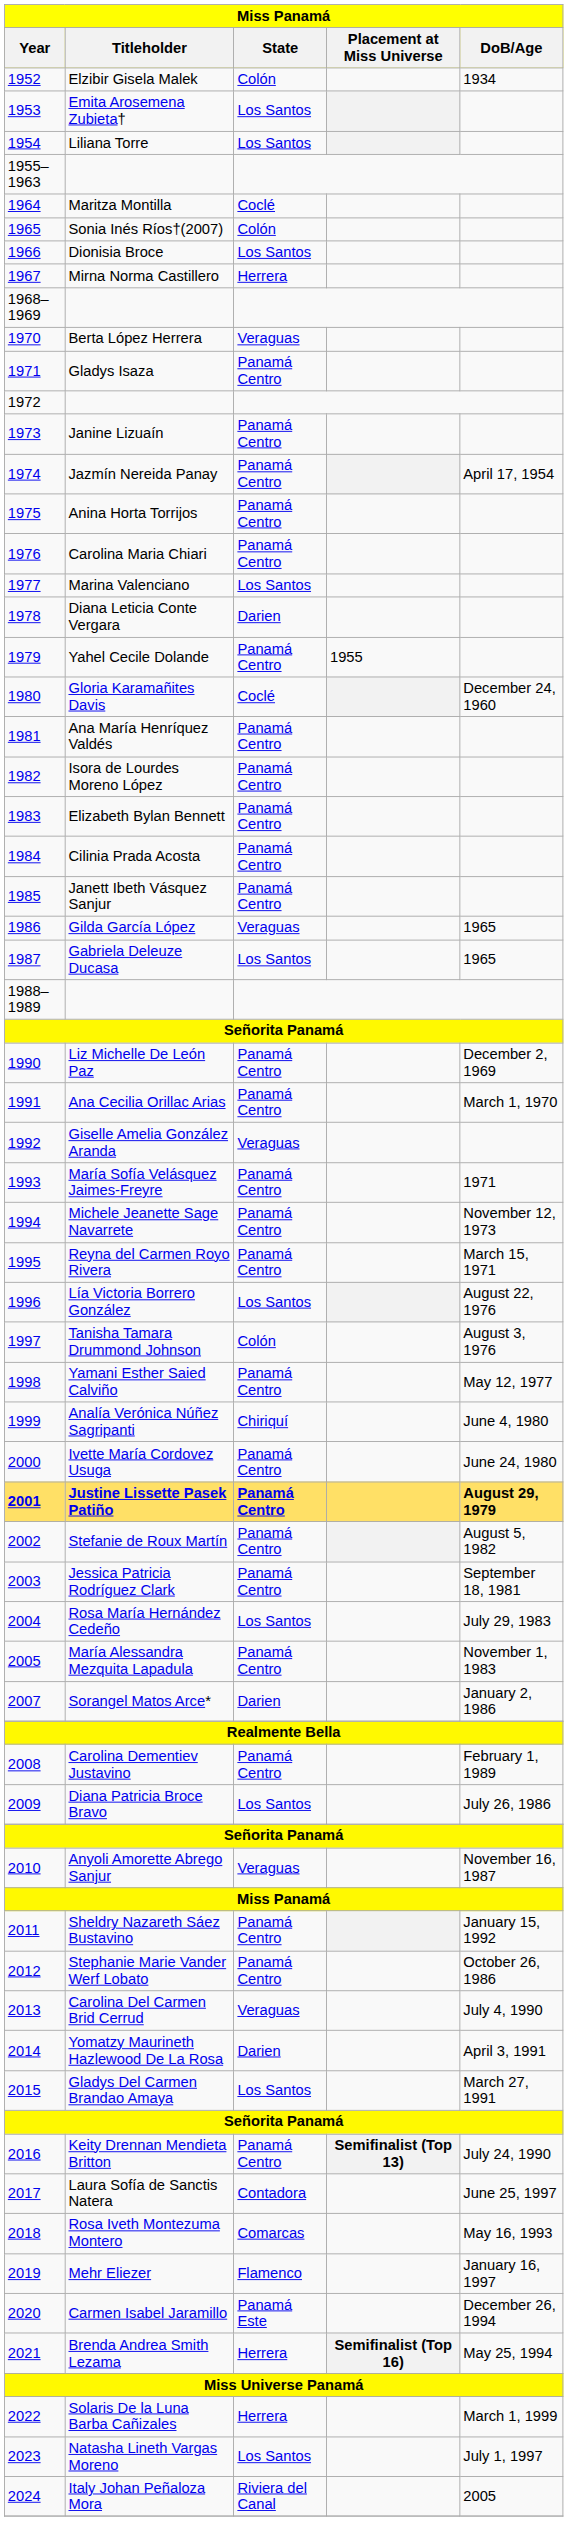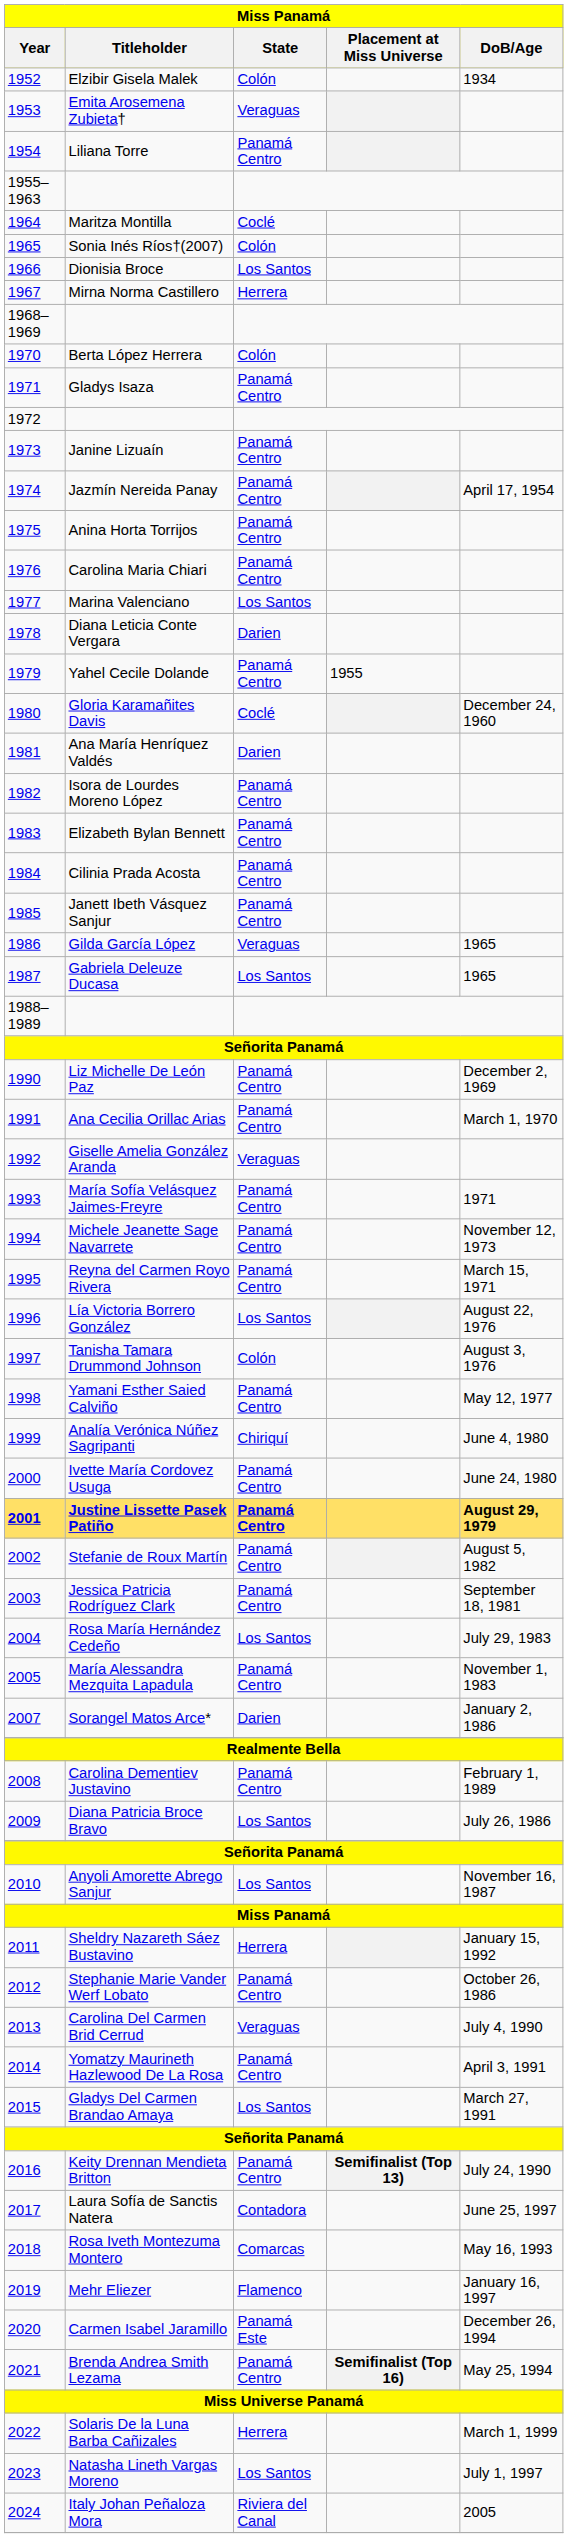 <table class="wikitable">
 <tr bgcolor="Yellow">
 <td colspan=8 align=center><strong>Miss Panamá</strong></td>
 </tr>
 <tr bgcolor="#ffff99;">
 <th>Year</th>
 <th>Titleholder</th>
 <th>State</th>
 <th>Placement at Miss Universe</th>
 <th>DoB/Age</th>
 </tr>
 <tr>
 <td><a href='#'>1952</a></td>
 <td>Elzibir Gisela Malek</td>
 <td><a href='#'>Colón</a></td>
 <td></td>
 <td>1934</td>
 </tr>
 <tr>
 <td><a href='#'>1953</a></td>
 <td><a href='#'>Emita Arosemena Zubieta</a>†</td>
-<td><a href='#'>Los Santos</a></td>
+<td><a href='#'>Veraguas</a></td>
 <th></th>
 <td></td>
 </tr>
 <tr>
 <td><a href='#'>1954</a></td>
 <td>Liliana Torre</td>
-<td><a href='#'>Los Santos</a></td>
+<td><a href='#'>Panamá Centro</a></td>
 <th></th>
 <td></td>
 </tr>
 <tr>
 <td>1955–1963</td>
 <td></td>
 <td colspan=3></td>
 </tr>
 <tr>
 <td><a href='#'>1964</a></td>
 <td>Maritza Montilla</td>
 <td><a href='#'>Coclé</a></td>
 <td></td>
 <td></td>
 </tr>
 <tr>
 <td><a href='#'>1965</a></td>
 <td>Sonia Inés Ríos†(2007)</td>
 <td><a href='#'>Colón</a></td>
 <td></td>
 <td></td>
 </tr>
 <tr>
 <td><a href='#'>1966</a></td>
 <td>Dionisia Broce</td>
 <td><a href='#'>Los Santos</a></td>
 <td></td>
 <td></td>
 </tr>
 <tr>
 <td><a href='#'>1967</a></td>
 <td>Mirna Norma Castillero</td>
 <td><a href='#'>Herrera</a></td>
 <td></td>
 <td></td>
 </tr>
 <tr>
 <td>1968–1969</td>
 <td></td>
 <td colspan=3></td>
 </tr>
 <tr>
 <td><a href='#'>1970</a></td>
 <td>Berta López Herrera</td>
-<td><a href='#'>Veraguas</a></td>
+<td><a href='#'>Colón</a></td>
 <td></td>
 <td></td>
 </tr>
 <tr>
 <td><a href='#'>1971</a></td>
 <td>Gladys Isaza</td>
 <td><a href='#'>Panamá Centro</a></td>
 <td></td>
 <td></td>
 </tr>
 <tr>
 <td>1972</td>
 <td></td>
 <td colspan=3></td>
 </tr>
 <tr>
 <td><a href='#'>1973</a></td>
 <td>Janine Lizuaín</td>
 <td><a href='#'>Panamá Centro</a></td>
 <td></td>
 <td></td>
 </tr>
 <tr>
 <td><a href='#'>1974</a></td>
 <td>Jazmín Nereida Panay</td>
 <td><a href='#'>Panamá Centro</a></td>
 <th></th>
 <td>April 17, 1954</td>
 </tr>
 <tr>
 <td><a href='#'>1975</a></td>
 <td>Anina Horta Torrijos</td>
 <td><a href='#'>Panamá Centro</a></td>
 <td></td>
 <td></td>
 </tr>
 <tr>
 <td><a href='#'>1976</a></td>
 <td>Carolina Maria Chiari</td>
 <td><a href='#'>Panamá Centro</a></td>
 <td></td>
 <td></td>
 </tr>
 <tr>
 <td><a href='#'>1977</a></td>
 <td>Marina Valenciano</td>
 <td><a href='#'>Los Santos</a></td>
 <td></td>
 <td></td>
 </tr>
 <tr>
 <td><a href='#'>1978</a></td>
 <td>Diana Leticia Conte Vergara</td>
 <td><a href='#'>Darien</a></td>
 <td></td>
 <td></td>
 </tr>
 <tr>
 <td><a href='#'>1979</a></td>
 <td>Yahel Cecile Dolande</td>
 <td><a href='#'>Panamá Centro</a></td>
 <td>1955</td>
 <td></td>
 </tr>
 <tr>
 <td><a href='#'>1980</a></td>
 <td><a href='#'>Gloria Karamañites Davis</a></td>
 <td><a href='#'>Coclé</a></td>
 <th></th>
 <td>December 24, 1960</td>
 </tr>
 <tr>
 <td><a href='#'>1981</a></td>
 <td>Ana María Henríquez Valdés</td>
-<td><a href='#'>Panamá Centro</a></td>
+<td><a href='#'>Darien</a></td>
 <td></td>
 <td></td>
 </tr>
 <tr>
 <td><a href='#'>1982</a></td>
 <td>Isora de Lourdes Moreno López</td>
 <td><a href='#'>Panamá Centro</a></td>
 <td></td>
 <td></td>
 </tr>
 <tr>
 <td><a href='#'>1983</a></td>
 <td>Elizabeth Bylan Bennett</td>
 <td><a href='#'>Panamá Centro</a></td>
 <td></td>
 <td></td>
 </tr>
 <tr>
 <td><a href='#'>1984</a></td>
 <td>Cilinia Prada Acosta</td>
 <td><a href='#'>Panamá Centro</a></td>
 <td></td>
 <td></td>
 </tr>
 <tr>
 <td><a href='#'>1985</a></td>
 <td>Janett Ibeth Vásquez Sanjur</td>
 <td><a href='#'>Panamá Centro</a></td>
 <td></td>
 <td></td>
 </tr>
 <tr>
 <td><a href='#'>1986</a></td>
 <td><a href='#'>Gilda García López</a></td>
 <td><a href='#'>Veraguas</a></td>
 <td></td>
 <td>1965</td>
 </tr>
 <tr>
 <td><a href='#'>1987</a></td>
 <td><a href='#'>Gabriela Deleuze Ducasa</a></td>
 <td><a href='#'>Los Santos</a></td>
 <td></td>
 <td>1965</td>
 </tr>
 <tr>
 <td>1988–1989</td>
 <td></td>
 <td colspan=3></td>
 </tr>
 <tr bgcolor="#ffff99;">
 <td colspan=8 align=center><strong>Señorita Panamá</strong></td>
 </tr>
 <tr>
 <td><a href='#'>1990</a></td>
 <td><a href='#'>Liz Michelle De León Paz</a></td>
 <td><a href='#'>Panamá Centro</a></td>
 <td></td>
 <td>December 2, 1969</td>
 </tr>
 <tr>
 <td><a href='#'>1991</a></td>
 <td><a href='#'>Ana Cecilia Orillac Arias</a></td>
 <td><a href='#'>Panamá Centro</a></td>
 <td></td>
 <td>March 1, 1970</td>
 </tr>
 <tr>
 <td><a href='#'>1992</a></td>
 <td><a href='#'>Giselle Amelia González Aranda</a></td>
 <td><a href='#'>Veraguas</a></td>
 <td></td>
 <td></td>
 </tr>
 <tr>
 <td><a href='#'>1993</a></td>
 <td><a href='#'>María Sofía Velásquez Jaimes-Freyre</a></td>
 <td><a href='#'>Panamá Centro</a></td>
 <td></td>
 <td>1971</td>
 </tr>
 <tr>
 <td><a href='#'>1994</a></td>
 <td><a href='#'>Michele Jeanette Sage Navarrete</a></td>
 <td><a href='#'>Panamá Centro</a></td>
 <td></td>
 <td>November 12, 1973</td>
 </tr>
 <tr>
 <td><a href='#'>1995</a></td>
 <td><a href='#'>Reyna del Carmen Royo Rivera</a></td>
 <td><a href='#'>Panamá Centro</a></td>
 <td></td>
 <td>March 15, 1971</td>
 </tr>
 <tr>
 <td><a href='#'>1996</a></td>
 <td><a href='#'>Lía Victoria Borrero González</a></td>
 <td><a href='#'>Los Santos</a></td>
 <th></th>
 <td>August 22, 1976</td>
 </tr>
 <tr>
 <td><a href='#'>1997</a></td>
 <td><a href='#'>Tanisha Tamara Drummond Johnson</a></td>
 <td><a href='#'>Colón</a></td>
 <td></td>
 <td>August 3, 1976</td>
 </tr>
 <tr>
 <td><a href='#'>1998</a></td>
 <td><a href='#'>Yamani Esther Saied Calviño</a></td>
 <td><a href='#'>Panamá Centro</a></td>
 <td></td>
 <td>May 12, 1977</td>
 </tr>
 <tr>
 <td><a href='#'>1999</a></td>
 <td><a href='#'>Analía Verónica Núñez Sagripanti</a></td>
 <td><a href='#'>Chiriquí</a></td>
 <td></td>
 <td>June 4, 1980</td>
 </tr>
 <tr>
 <td><a href='#'>2000</a></td>
 <td><a href='#'>Ivette María Cordovez Usuga</a></td>
 <td><a href='#'>Panamá Centro</a></td>
 <td></td>
 <td>June 24, 1980</td>
 </tr>
 <tr>
 <td style="background-color:#FFE066;"><strong><a href='#'>2001</a></strong></td>
 <td style="background-color:#FFE066;"><strong><a href='#'>Justine Lissette Pasek Patiño</a></strong></td>
 <td style="background-color:#FFE066;"><strong><a href='#'>Panamá Centro</a></strong></td>
 <td style="background-color:#FFE066;"></td>
 <td style="background-color:#FFE066;"><strong>August 29, 1979</strong></td>
 </tr>
 <tr>
 <td><a href='#'>2002</a></td>
 <td><a href='#'>Stefanie de Roux Martín</a></td>
 <td><a href='#'>Panamá Centro</a></td>
 <th></th>
 <td>August 5, 1982</td>
 </tr>
 <tr>
 <td><a href='#'>2003</a></td>
 <td><a href='#'>Jessica Patricia Rodríguez Clark</a></td>
 <td><a href='#'>Panamá Centro</a></td>
 <td></td>
 <td>September 18, 1981</td>
 </tr>
 <tr>
 <td><a href='#'>2004</a></td>
 <td><a href='#'>Rosa María Hernández Cedeño</a></td>
 <td><a href='#'>Los Santos</a></td>
 <td></td>
 <td>July 29, 1983</td>
 </tr>
 <tr>
 <td><a href='#'>2005</a></td>
 <td><a href='#'>María Alessandra Mezquita Lapadula</a></td>
 <td><a href='#'>Panamá Centro</a></td>
 <td></td>
 <td>November 1, 1983</td>
 </tr>
 <tr>
 <td><a href='#'>2007</a></td>
 <td><a href='#'>Sorangel Matos Arce</a>*</td>
 <td><a href='#'>Darien</a></td>
 <td></td>
 <td>January 2, 1986</td>
 </tr>
 <tr>
 </tr>
 <tr bgcolor="#ffff99;">
 <td colspan=8 align=center><strong>Realmente Bella</strong></td>
 </tr>
 <tr>
 <td><a href='#'>2008</a></td>
 <td><a href='#'>Carolina Dementiev Justavino</a></td>
 <td><a href='#'>Panamá Centro</a></td>
 <td></td>
 <td>February 1, 1989</td>
 </tr>
 <tr>
 <td><a href='#'>2009</a></td>
 <td><a href='#'>Diana Patricia Broce Bravo</a></td>
 <td><a href='#'>Los Santos</a></td>
 <td></td>
 <td>July 26, 1986</td>
 </tr>
 <tr>
 </tr>
 <tr bgcolor="#ffff99;">
 <td colspan=8 align=center><strong>Señorita Panamá</strong></td>
 </tr>
 <tr>
 <td><a href='#'>2010</a></td>
 <td><a href='#'>Anyoli Amorette Abrego Sanjur</a></td>
-<td><a href='#'>Veraguas</a></td>
+<td><a href='#'>Los Santos</a></td>
 <td></td>
 <td>November 16, 1987</td>
 </tr>
 <tr bgcolor="#ffff99;">
 <td colspan=8 align=center><strong>Miss Panamá</strong></td>
 </tr>
 <tr>
 <td><a href='#'>2011</a></td>
 <td><a href='#'>Sheldry Nazareth Sáez Bustavino</a></td>
-<td><a href='#'>Panamá Centro</a></td>
+<td><a href='#'>Herrera</a></td>
 <th></th>
 <td>January 15, 1992</td>
 </tr>
 <tr>
 <td><a href='#'>2012</a></td>
 <td><a href='#'>Stephanie Marie Vander Werf Lobato</a></td>
 <td><a href='#'>Panamá Centro</a></td>
 <td></td>
 <td>October 26, 1986</td>
 </tr>
 <tr>
 <td><a href='#'>2013</a></td>
 <td><a href='#'>Carolina Del Carmen Brid Cerrud</a></td>
 <td><a href='#'>Veraguas</a></td>
 <td></td>
 <td>July 4, 1990</td>
 </tr>
 <tr>
 <td><a href='#'>2014</a></td>
 <td><a href='#'>Yomatzy Maurineth Hazlewood De La Rosa</a></td>
-<td><a href='#'>Darien</a></td>
+<td><a href='#'>Panamá Centro</a></td>
 <td></td>
 <td>April 3, 1991</td>
 </tr>
 <tr>
 <td><a href='#'>2015</a></td>
 <td><a href='#'>Gladys Del Carmen Brandao Amaya</a></td>
 <td><a href='#'>Los Santos</a></td>
 <td></td>
 <td>March 27, 1991</td>
 </tr>
 <tr bgcolor="#ffff99;">
 <td colspan=8 align=center><strong>Señorita Panamá</strong></td>
 </tr>
 <tr>
 <td><a href='#'>2016</a></td>
 <td><a href='#'>Keity Drennan Mendieta Britton</a></td>
 <td><a href='#'>Panamá Centro</a></td>
 <th>Semifinalist (Top 13)</th>
 <td>July 24, 1990</td>
 </tr>
 <tr>
 <td><a href='#'>2017</a></td>
 <td>Laura Sofía de Sanctis Natera</td>
 <td><a href='#'>Contadora</a></td>
 <td></td>
 <td>June 25, 1997</td>
 </tr>
 <tr>
 <td><a href='#'>2018</a></td>
 <td><a href='#'>Rosa Iveth Montezuma Montero</a></td>
 <td><a href='#'>Comarcas</a></td>
 <td></td>
 <td>May 16, 1993</td>
 </tr>
 <tr>
 <td><a href='#'>2019</a></td>
 <td><a href='#'>Mehr Eliezer</a></td>
 <td><a href='#'>Flamenco</a></td>
 <td></td>
 <td>January 16, 1997</td>
 </tr>
 <tr>
 <td><a href='#'>2020</a></td>
 <td><a href='#'>Carmen Isabel Jaramillo</a></td>
 <td><a href='#'>Panamá Este</a></td>
 <td></td>
 <td>December 26, 1994</td>
 </tr>
 <tr>
 <td><a href='#'>2021</a></td>
 <td><a href='#'>Brenda Andrea Smith Lezama</a></td>
-<td><a href='#'>Herrera</a></td>
+<td><a href='#'>Panamá Centro</a></td>
 <th>Semifinalist (Top 16)</th>
 <td>May 25, 1994</td>
 </tr>
 <tr bgcolor="#ffff99;">
 <td colspan=8 align=center><strong>Miss Universe Panamá</strong></td>
 </tr>
 <tr>
 <td><a href='#'>2022</a></td>
 <td><a href='#'>Solaris De la Luna Barba Cañizales</a></td>
 <td><a href='#'>Herrera</a></td>
 <td></td>
 <td>March 1, 1999</td>
 </tr>
 <tr>
 <td><a href='#'>2023</a></td>
 <td><a href='#'>Natasha Lineth Vargas Moreno</a></td>
 <td><a href='#'>Los Santos</a></td>
 <td></td>
 <td>July 1, 1997</td>
 </tr>
 <tr>
 <td><a href='#'>2024</a></td>
 <td><a href='#'>Italy Johan Peñaloza Mora</a></td>
 <td><a href='#'>Riviera del Canal</a></td>
 <td></td>
 <td>2005</td>
 </tr>
 <tr>
 </tr>
 </table>
